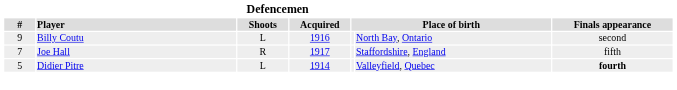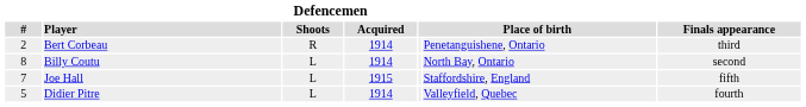 <table style="text-align:center;">
 <tr>
 <th colspan="6"><big>Defencemen</big></th>
 </tr>
 <tr style="background:#dddddd;">
 <th style="width:3em">#</th>
 <th style="width:20em; text-align:left">Player</th>
 <th style="width:5em">Shoots</th>
 <th style="width:6em">Acquired</th>
 <th style="width:20em" colspan="2">Place of birth</th>
 <th style="width:12em">Finals appearance</th>
 </tr>
 <tr style="background:#eeeeee;">
-<td>9</td>
+<td>2</td>
+<td align="left"><a href='#'>Bert Corbeau</a></td>
+<td>R</td>
+<td><a href='#'>1914</a></td>
+<td></td>
+<td align="left"><a href='#'>Penetanguishene</a>, <a href='#'>Ontario</a></td>
+<td>third </td>
+</tr>
+<tr style="background:#eeeeee;">
+<td>8</td>
 <td align="left"><a href='#'>Billy Coutu</a></td>
 <td>L</td>
-<td><a href='#'>1916</a></td>
+<td><a href='#'>1914</a></td>
 <td></td>
 <td align="left"><a href='#'>North Bay</a>, <a href='#'>Ontario</a></td>
 <td>second </td>
 </tr>
 <tr style="background:#eeeeee;">
 <td>7</td>
 <td align="left"><a href='#'>Joe Hall</a></td>
-<td>R</td>
-<td><a href='#'>1917</a></td>
+<td>L</td>
+<td><a href='#'>1915</a></td>
 <td></td>
 <td align="left"><a href='#'>Staffordshire</a>, <a href='#'>England</a></td>
 <td>fifth </td>
 </tr>
 <tr style="background:#eeeeee;">
 <td>5</td>
 <td align="left"><a href='#'>Didier Pitre</a></td>
 <td>L</td>
 <td><a href='#'>1914</a></td>
 <td></td>
 <td align="left"><a href='#'>Valleyfield</a>, <a href='#'>Quebec</a></td>
-<td><strong>fourth </strong></td>
+<td>fourth </td>
 </tr>
 </table>
